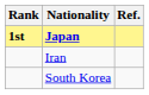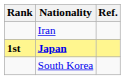 <table class="wikitable">
 <tr>
 <th>Rank</th>
 <th>Nationality</th>
 <th>Ref.</th>
+</tr>
+<tr>
+<td></td>
+<td> <a href='#'>Iran</a></td>
+<td></td>
 </tr>
 <tr bgcolor="#FFF68F">
 <td><strong>1st</strong></td>
 <td> <strong><a href='#'>Japan</a></strong></td>
 <td></td>
 </tr>
 <tr>
 <td></td>
-<td> <a href='#'>Iran</a></td>
-<td></td>
-</tr>
-<tr>
-<td></td>
 <td> <a href='#'>South Korea</a></td>
 <td></td>
 </tr>
 </table>
